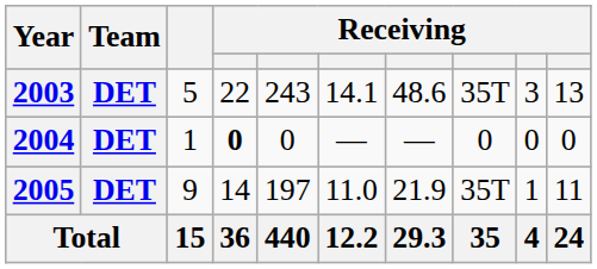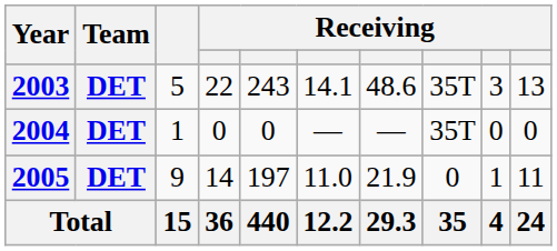 <table class="wikitable" style="text-align:center;">
 <tr>
 <th rowspan="2">Year</th>
 <th rowspan="2">Team</th>
 <th rowspan="2"></th>
 <th colspan="7">Receiving</th>
 </tr>
 <tr>
 <th></th>
 <th></th>
 <th></th>
 <th></th>
 <th></th>
 <th></th>
 <th></th>
 </tr>
 <tr>
 <th><a href='#'>2003</a></th>
 <th><a href='#'>DET</a></th>
 <td>5</td>
 <td>22</td>
 <td>243</td>
 <td>14.1</td>
 <td>48.6</td>
 <td>35T</td>
 <td>3</td>
 <td>13</td>
 </tr>
 <tr>
 <th><a href='#'>2004</a></th>
 <th><a href='#'>DET</a></th>
 <td>1</td>
-<td><strong>0</strong></td>
+<td>0</td>
 <td>0</td>
 <td>—</td>
 <td>—</td>
-<td>0</td>
+<td>35T</td>
 <td>0</td>
 <td>0</td>
 </tr>
 <tr>
 <th><a href='#'>2005</a></th>
 <th><a href='#'>DET</a></th>
 <td>9</td>
 <td>14</td>
 <td>197</td>
 <td>11.0</td>
 <td>21.9</td>
-<td>35T</td>
+<td>0</td>
 <td>1</td>
 <td>11</td>
 </tr>
 <tr>
 <th colspan="2">Total</th>
 <th>15</th>
 <th>36</th>
 <th>440</th>
 <th>12.2</th>
 <th>29.3</th>
 <th>35</th>
 <th>4</th>
 <th>24</th>
 </tr>
 </table>
